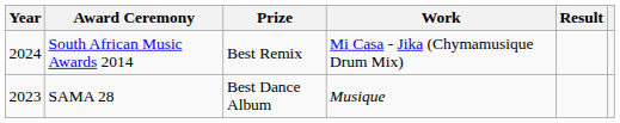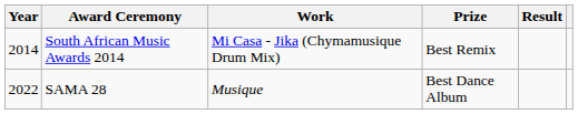 <table class="wikitable">
 <tr>
 <th>Year</th>
 <th>Award Ceremony</th>
+<th>Work</th>
 <th>Prize</th>
-<th>Work</th>
 <th>Result</th>
 <th></th>
 </tr>
 <tr>
-<td>2024</td>
+<td>2014</td>
 <td><a href='#'>South African Music Awards</a> 2014</td>
+<td><a href='#'>Mi Casa</a> - <a href='#'>Jika</a> (Chymamusique Drum Mix)</td>
 <td>Best Remix</td>
-<td><a href='#'>Mi Casa</a> - <a href='#'>Jika</a> (Chymamusique Drum Mix)</td>
 <td></td>
 <td></td>
 </tr>
 <tr>
-<td>2023</td>
+<td>2022</td>
 <td>SAMA 28</td>
+<td><em>Musique</em></td>
 <td>Best Dance Album</td>
-<td><em>Musique</em></td>
 <td></td>
 <td></td>
 </tr>
 </table>
